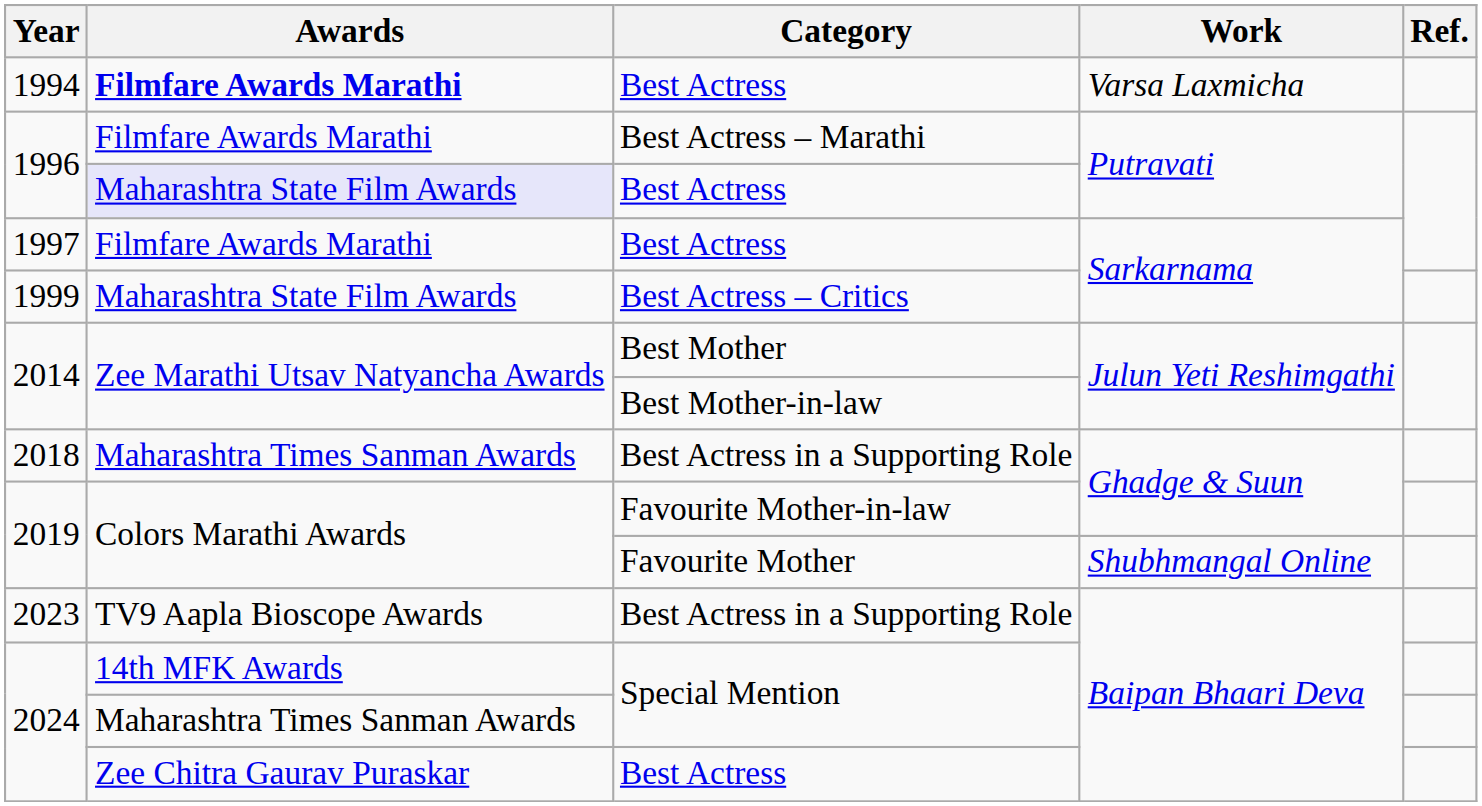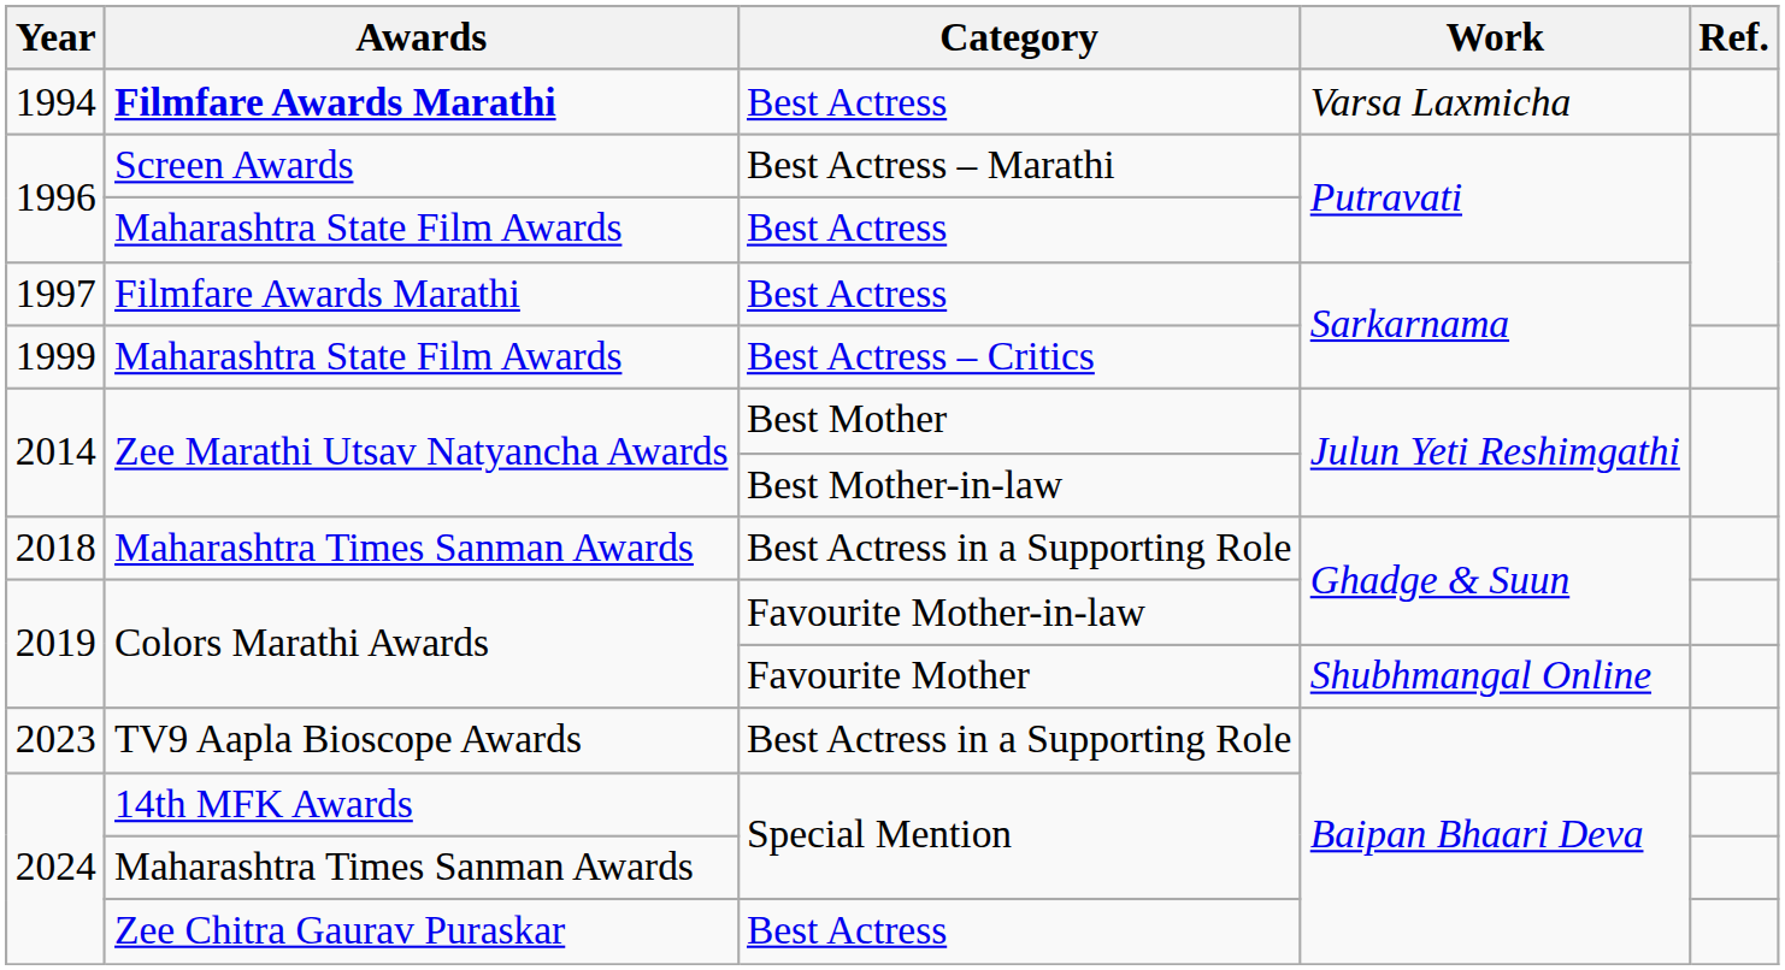 <table class="wikitable">
 <tr>
 <th>Year</th>
 <th>Awards</th>
 <th>Category</th>
 <th>Work</th>
 <th>Ref.</th>
 </tr>
 <tr>
 <td>1994</td>
 <td><strong><a href='#'>Filmfare Awards Marathi</a></strong></td>
 <td><a href='#'>Best Actress</a></td>
 <td><em>Varsa Laxmicha</em></td>
 <td></td>
 </tr>
 <tr>
 <td rowspan="2">1996</td>
-<td><a href='#'>Filmfare Awards Marathi</a></td>
+<td><a href='#'>Screen Awards</a></td>
 <td>Best Actress – Marathi</td>
 <td rowspan="2"><em><a href='#'>Putravati</a></em></td>
 <td rowspan="3"></td>
 </tr>
 <tr>
-<td style="background: lavender;"><a href='#'>Maharashtra State Film Awards</a></td>
+<td><a href='#'>Maharashtra State Film Awards</a></td>
 <td><a href='#'>Best Actress</a></td>
 </tr>
 <tr>
 <td>1997</td>
 <td><a href='#'>Filmfare Awards Marathi</a></td>
 <td><a href='#'>Best Actress</a></td>
 <td rowspan="2"><em><a href='#'>Sarkarnama</a></em></td>
 </tr>
 <tr>
 <td>1999</td>
 <td><a href='#'>Maharashtra State Film Awards</a></td>
 <td><a href='#'>Best Actress – Critics</a></td>
 <td></td>
 </tr>
 <tr>
 <td rowspan="2">2014</td>
 <td rowspan="2"><a href='#'>Zee Marathi Utsav Natyancha Awards</a></td>
 <td>Best Mother</td>
 <td rowspan="2"><em><a href='#'>Julun Yeti Reshimgathi</a></em></td>
 <td rowspan="2"></td>
 </tr>
 <tr>
 <td>Best Mother-in-law</td>
 </tr>
 <tr>
 <td>2018</td>
 <td><a href='#'>Maharashtra Times Sanman Awards</a></td>
 <td>Best Actress in a Supporting Role</td>
 <td rowspan="2"><em><a href='#'>Ghadge & Suun</a></em></td>
 <td></td>
 </tr>
 <tr>
 <td rowspan="2">2019</td>
 <td rowspan="2">Colors Marathi Awards</td>
 <td>Favourite Mother-in-law</td>
 <td></td>
 </tr>
 <tr>
 <td>Favourite Mother</td>
 <td><em><a href='#'>Shubhmangal Online</a></em></td>
 <td></td>
 </tr>
 <tr>
 <td>2023</td>
 <td>TV9 Aapla Bioscope Awards</td>
 <td>Best Actress in a Supporting Role</td>
 <td rowspan="4"><em><a href='#'>Baipan Bhaari Deva</a></em></td>
 <td></td>
 </tr>
 <tr>
 <td rowspan="3">2024</td>
 <td><a href='#'>14th MFK Awards</a></td>
 <td rowspan="2">Special Mention</td>
 <td></td>
 </tr>
 <tr>
 <td>Maharashtra Times Sanman Awards</td>
 <td></td>
 </tr>
 <tr>
 <td><a href='#'>Zee Chitra Gaurav Puraskar</a></td>
 <td><a href='#'>Best Actress</a></td>
 <td></td>
 </tr>
 </table>
